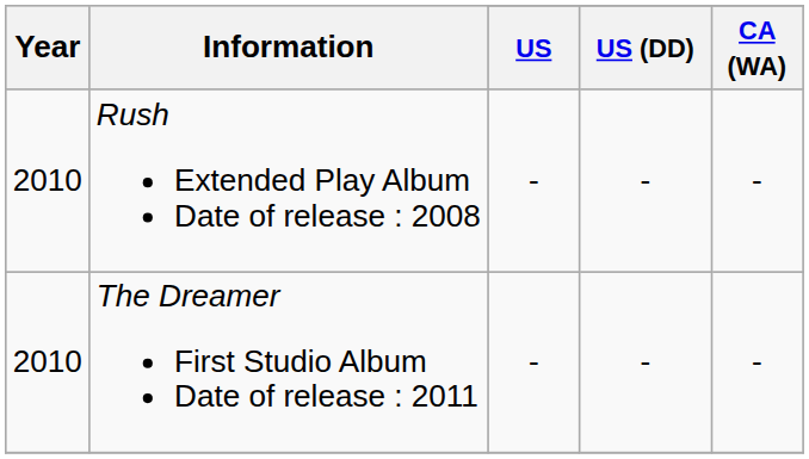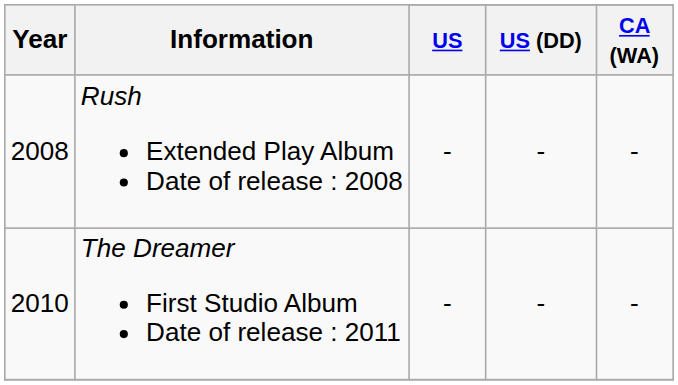 <table class="wikitable">
 <tr>
 <th align="center" rowspan="2">Year</th>
 <th align="center" rowspan="2">Information</th>
 </tr>
 <tr>
 <th width="40"><small><a href='#'>US</a></small></th>
 <th width="60"><small><a href='#'>US</a> (DD)</small></th>
 <th width="40"><small><a href='#'>CA</a> (WA)</small></th>
 </tr>
 <tr>
-<td>2010</td>
+<td>2008</td>
 <td><em>Rush</em><br><ul><li>Extended Play Album</li><li>Date of release : 2008</li></ul></td>
 <td align="center">-</td>
 <td align="center">-</td>
 <td align="center">-</td>
 </tr>
 <tr>
 <td>2010</td>
 <td><em>The Dreamer</em><br><ul><li>First Studio Album</li><li>Date of release : 2011</li></ul></td>
 <td align="center">-</td>
 <td align="center">-</td>
 <td align="center">-</td>
 </tr>
 <tr>
 </tr>
 </table>
